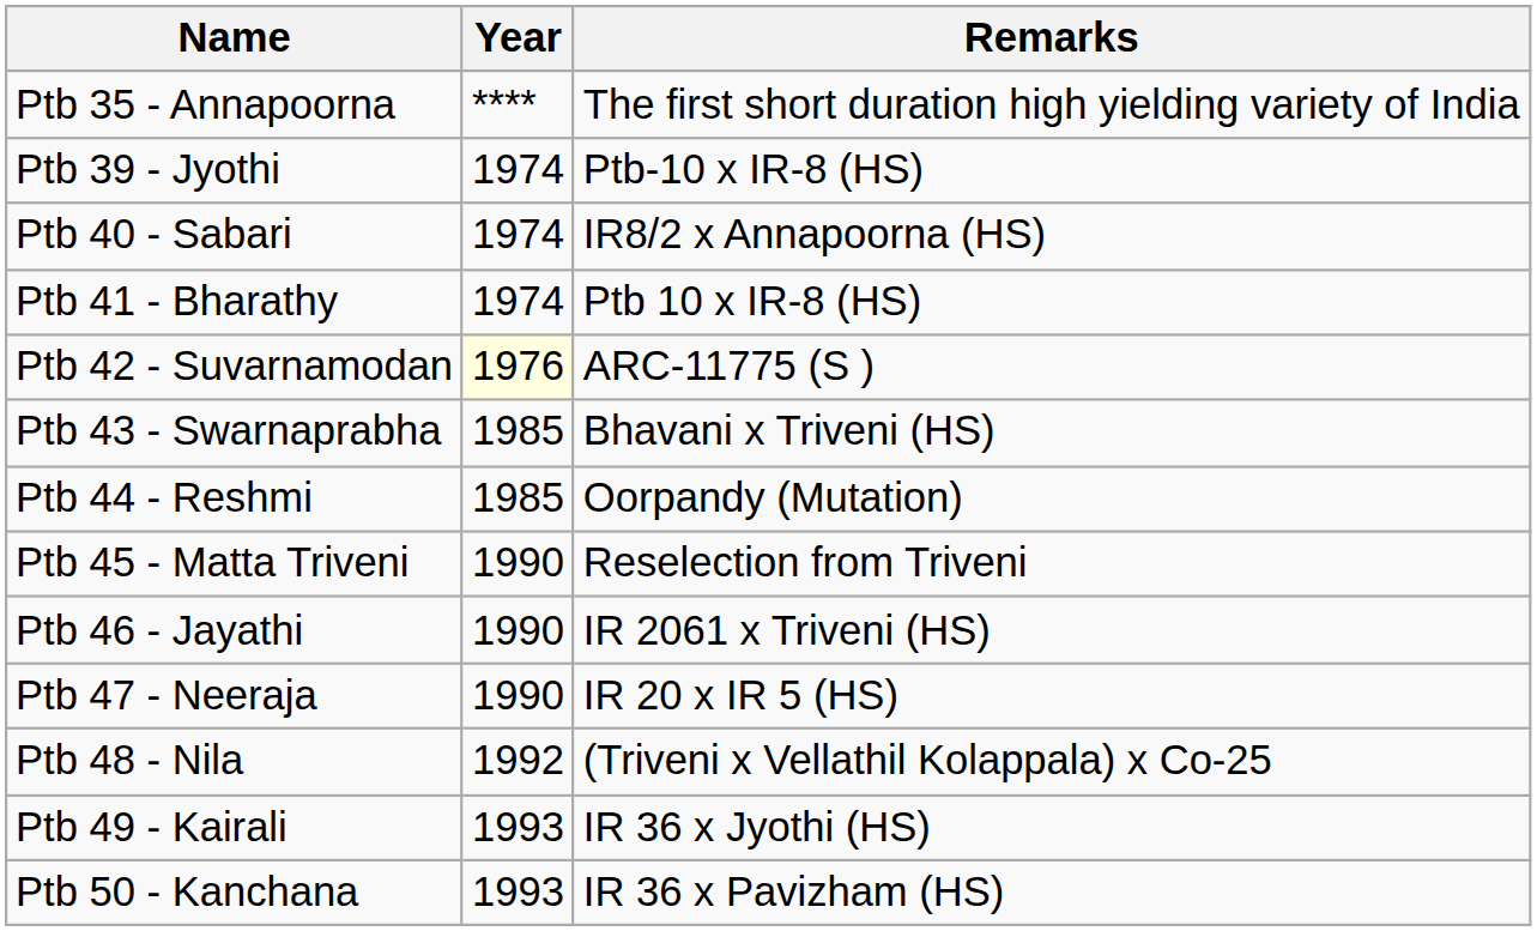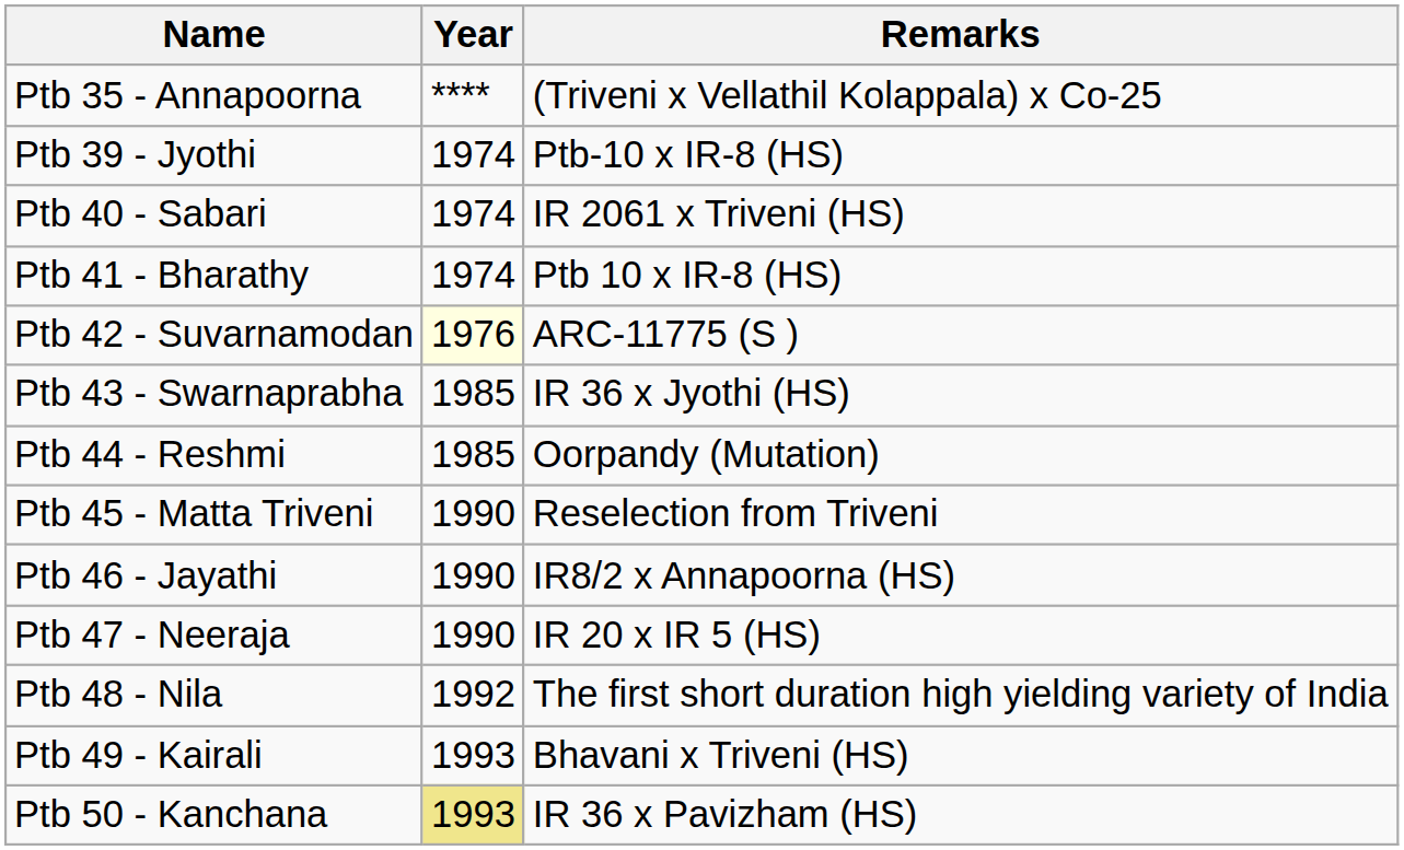 <table class="wikitable">
 <tr>
 <th>Name</th>
 <th>Year</th>
 <th>Remarks</th>
 </tr>
 <tr style="text-align:left;">
 <td>Ptb 35 - Annapoorna</td>
 <td>****</td>
-<td>The first short duration high yielding variety of India</td>
+<td>(Triveni x Vellathil Kolappala) x Co-25</td>
 </tr>
 <tr style="text-align:left;">
 <td>Ptb 39 - Jyothi</td>
 <td>1974</td>
 <td>Ptb-10 x IR-8 (HS)</td>
 </tr>
 <tr style="text-align:left;">
 <td>Ptb 40 - Sabari</td>
 <td>1974</td>
-<td>IR8/2 x Annapoorna (HS)</td>
+<td>IR 2061 x Triveni (HS)</td>
 </tr>
 <tr style="text-align:left;">
 <td>Ptb 41 - Bharathy</td>
 <td>1974</td>
 <td>Ptb 10 x IR-8 (HS)</td>
 </tr>
 <tr style="text-align:left;">
 <td>Ptb 42 - Suvarnamodan</td>
 <td style="background: lightyellow;">1976</td>
 <td>ARC-11775 (S )</td>
 </tr>
 <tr style="text-align:left;">
 <td>Ptb 43 - Swarnaprabha</td>
 <td>1985</td>
-<td>Bhavani x Triveni (HS)</td>
+<td>IR 36 x Jyothi (HS)</td>
 </tr>
 <tr style="text-align:left;">
 <td>Ptb 44 - Reshmi</td>
 <td>1985</td>
 <td>Oorpandy (Mutation)</td>
 </tr>
 <tr style="text-align:left;">
 <td>Ptb 45 - Matta Triveni</td>
 <td>1990</td>
 <td>Reselection from Triveni</td>
 </tr>
 <tr style="text-align:left;">
 <td>Ptb 46 - Jayathi</td>
 <td>1990</td>
-<td>IR 2061 x Triveni (HS)</td>
+<td>IR8/2 x Annapoorna (HS)</td>
 </tr>
 <tr style="text-align:left;">
 <td>Ptb 47 - Neeraja</td>
 <td>1990</td>
 <td>IR 20 x IR 5 (HS)</td>
 </tr>
 <tr style="text-align:left;">
 <td>Ptb 48 - Nila</td>
 <td>1992</td>
-<td>(Triveni x Vellathil Kolappala) x Co-25</td>
+<td>The first short duration high yielding variety of India</td>
 </tr>
 <tr style="text-align:left;">
 <td>Ptb 49 - Kairali</td>
 <td>1993</td>
-<td>IR 36 x Jyothi (HS)</td>
+<td>Bhavani x Triveni (HS)</td>
 </tr>
 <tr style="text-align:left;">
 <td>Ptb 50 - Kanchana</td>
-<td>1993</td>
+<td style="background: khaki;">1993</td>
 <td>IR 36 x Pavizham (HS)</td>
 </tr>
 </table>
